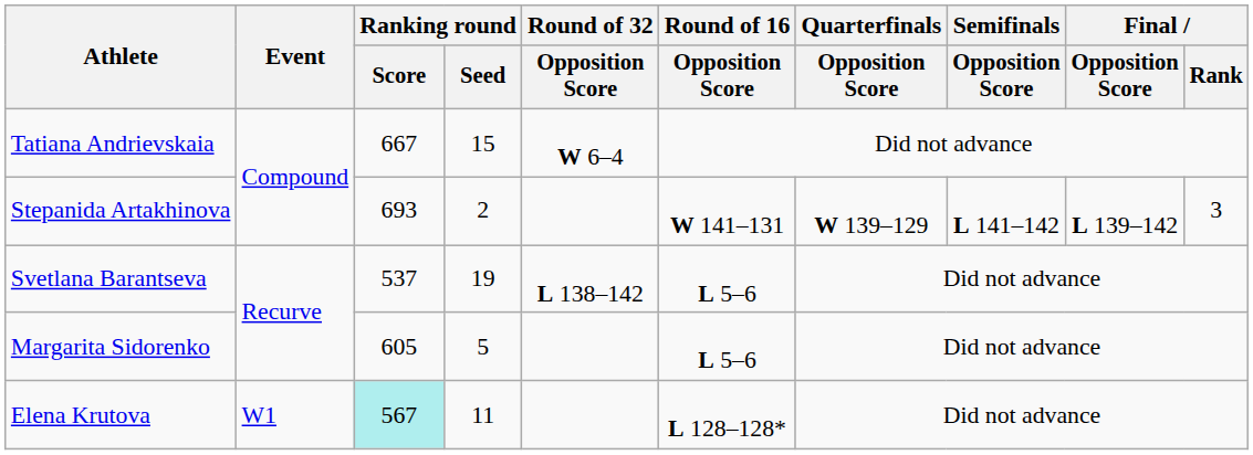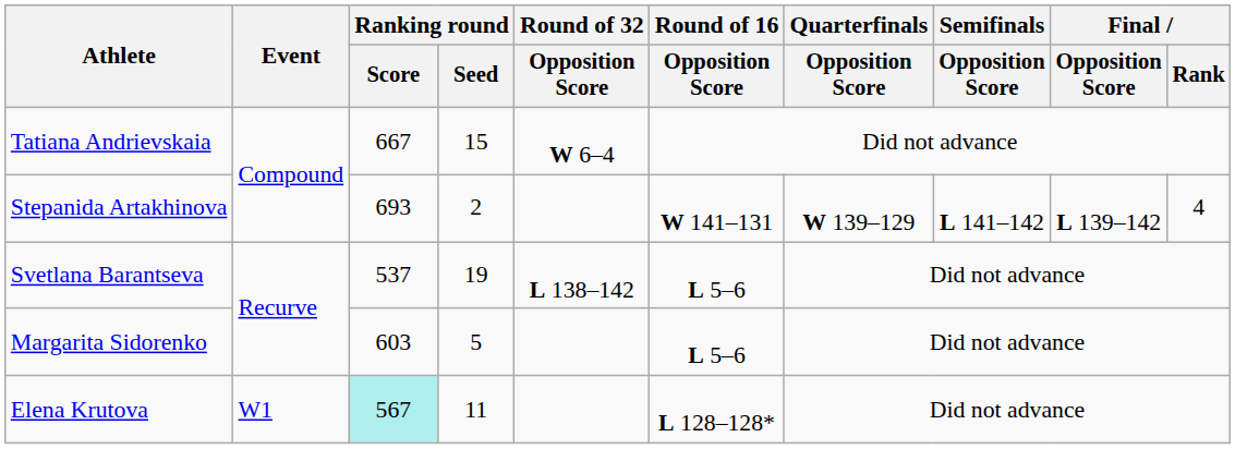 <table class="wikitable" style="text-align:center; font-size:90%">
 <tr>
 <th rowspan=2>Athlete</th>
 <th rowspan=2>Event</th>
 <th colspan=2>Ranking round</th>
 <th>Round of 32</th>
 <th>Round of 16</th>
 <th>Quarterfinals</th>
 <th>Semifinals</th>
 <th colspan=2>Final / </th>
 </tr>
 <tr style="font-size:95%">
 <th>Score</th>
 <th>Seed</th>
 <th>Opposition<br>Score</th>
 <th>Opposition<br>Score</th>
 <th>Opposition<br>Score</th>
 <th>Opposition<br>Score</th>
 <th>Opposition<br>Score</th>
 <th>Rank</th>
 </tr>
 <tr>
 <td align=left><a href='#'>Tatiana Andrievskaia</a></td>
 <td rowspan=2 align=left><a href='#'>Compound</a></td>
 <td>667</td>
 <td>15</td>
 <td><br><strong>W</strong> 6–4</td>
 <td colspan=5>Did not advance</td>
 </tr>
 <tr>
 <td align=left><a href='#'>Stepanida Artakhinova</a></td>
 <td>693</td>
 <td>2</td>
 <td></td>
 <td><br><strong>W</strong> 141–131</td>
 <td><br><strong>W</strong> 139–129</td>
 <td><br><strong>L</strong> 141–142</td>
 <td><br><strong>L</strong> 139–142</td>
-<td>3</td>
+<td>4</td>
 </tr>
 <tr>
 <td align=left><a href='#'>Svetlana Barantseva</a></td>
 <td rowspan=2 align=left><a href='#'>Recurve</a></td>
 <td>537</td>
 <td>19</td>
 <td><br><strong>L</strong> 138–142</td>
 <td><br><strong>L</strong> 5–6</td>
 <td colspan=4>Did not advance</td>
 </tr>
 <tr>
 <td align=left><a href='#'>Margarita Sidorenko</a></td>
-<td>605</td>
+<td>603</td>
 <td>5</td>
 <td></td>
 <td><br><strong>L</strong> 5–6</td>
 <td colspan=4>Did not advance</td>
 </tr>
 <tr>
 <td align=left><a href='#'>Elena Krutova</a></td>
 <td align=left><a href='#'>W1</a></td>
 <td style="background: paleturquoise;">567</td>
 <td>11</td>
 <td></td>
 <td><br><strong>L</strong> 128–128*</td>
 <td colspan=4>Did not advance</td>
 </tr>
 </table>
